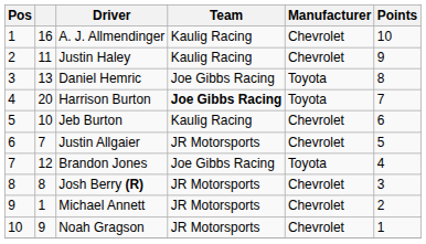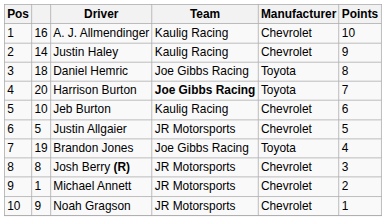 <table class="wikitable" style="font-size:98%">
 <tr>
 <th>Pos</th>
 <th></th>
 <th>Driver</th>
 <th>Team</th>
 <th>Manufacturer</th>
 <th>Points</th>
 </tr>
 <tr>
 <td>1</td>
 <td>16</td>
 <td>A. J. Allmendinger</td>
 <td>Kaulig Racing</td>
 <td>Chevrolet</td>
 <td>10</td>
 </tr>
 <tr>
 <td>2</td>
-<td>11</td>
+<td>14</td>
 <td>Justin Haley</td>
 <td>Kaulig Racing</td>
 <td>Chevrolet</td>
 <td>9</td>
 </tr>
 <tr>
 <td>3</td>
-<td>13</td>
+<td>18</td>
 <td>Daniel Hemric</td>
 <td>Joe Gibbs Racing</td>
 <td>Toyota</td>
 <td>8</td>
 </tr>
 <tr>
 <td>4</td>
 <td>20</td>
 <td>Harrison Burton</td>
 <td><strong>Joe Gibbs Racing</strong></td>
 <td>Toyota</td>
 <td>7</td>
 </tr>
 <tr>
 <td>5</td>
 <td>10</td>
 <td>Jeb Burton</td>
 <td>Kaulig Racing</td>
 <td>Chevrolet</td>
 <td>6</td>
 </tr>
 <tr>
 <td>6</td>
-<td>7</td>
+<td>5</td>
 <td>Justin Allgaier</td>
 <td>JR Motorsports</td>
 <td>Chevrolet</td>
 <td>5</td>
 </tr>
 <tr>
 <td>7</td>
-<td>12</td>
+<td>19</td>
 <td>Brandon Jones</td>
 <td>Joe Gibbs Racing</td>
 <td>Toyota</td>
 <td>4</td>
 </tr>
 <tr>
 <td>8</td>
 <td>8</td>
 <td>Josh Berry <strong>(R)</strong></td>
 <td>JR Motorsports</td>
 <td>Chevrolet</td>
 <td>3</td>
 </tr>
 <tr>
 <td>9</td>
 <td>1</td>
 <td>Michael Annett</td>
 <td>JR Motorsports</td>
 <td>Chevrolet</td>
 <td>2</td>
 </tr>
 <tr>
 <td>10</td>
 <td>9</td>
 <td>Noah Gragson</td>
 <td>JR Motorsports</td>
 <td>Chevrolet</td>
 <td>1</td>
 </tr>
 <tr>
 </tr>
 </table>
